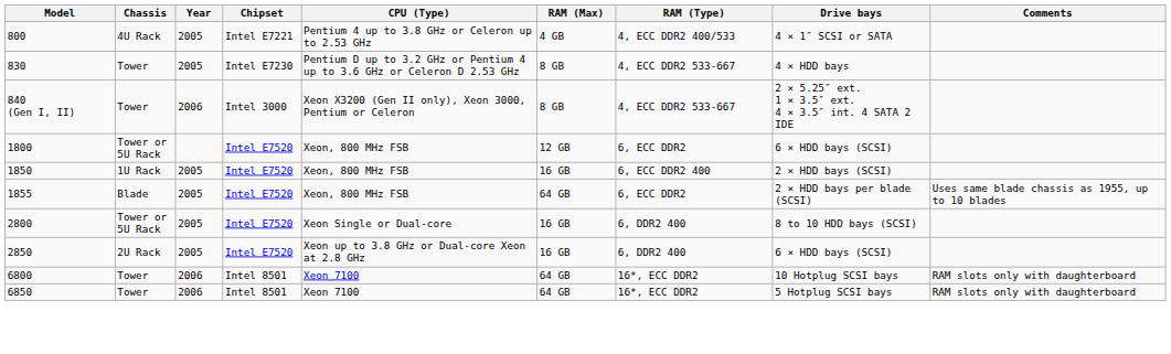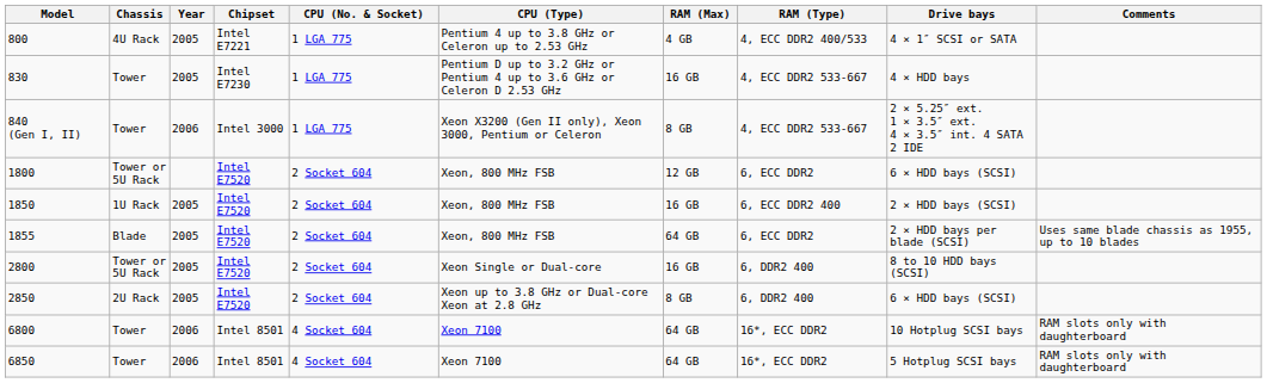 <table class="wikitable collapsible" style="clear:both; font-size: 85%;">
 <tr>
 <th width="7%">Model</th>
 <th width="3%">Chassis</th>
 <th width="3%">Year</th>
 <th width="5%">Chipset</th>
+<th width="10%">CPU (No. & Socket)</th>
 <th width="15%">CPU (Type)</th>
 <th width="5%">RAM (Max)</th>
 <th width="10%">RAM (Type)</th>
 <th width="10%">Drive bays</th>
 <th width="15%">Comments</th>
 </tr>
 <tr>
 <td>800</td>
 <td>4U Rack</td>
 <td>2005</td>
 <td>Intel E7221</td>
+<td>1 <a href='#'>LGA 775</a></td>
 <td>Pentium 4 up to 3.8 GHz or Celeron up to 2.53 GHz</td>
 <td>4 GB</td>
 <td>4, ECC DDR2 400/533</td>
 <td>4 × 1″ SCSI or SATA</td>
 <td></td>
 </tr>
 <tr>
 <td>830</td>
 <td>Tower</td>
 <td>2005</td>
 <td>Intel E7230</td>
+<td>1 <a href='#'>LGA 775</a></td>
 <td>Pentium D up to 3.2 GHz or Pentium 4 up to 3.6 GHz or Celeron D 2.53 GHz</td>
-<td>8 GB</td>
+<td>16 GB</td>
 <td>4, ECC DDR2 533-667</td>
 <td>4 × HDD bays</td>
 <td></td>
 </tr>
 <tr>
 <td>840 <br>(Gen I, II) </td>
 <td>Tower</td>
 <td>2006</td>
 <td>Intel 3000</td>
+<td>1 <a href='#'>LGA 775</a></td>
 <td>Xeon X3200 (Gen II only), Xeon 3000, Pentium or Celeron</td>
 <td>8 GB</td>
 <td>4, ECC DDR2 533-667</td>
 <td>2 × 5.25″ ext.<br>1 × 3.5″ ext.<br>4 × 3.5″ int. 4 SATA 2 IDE</td>
 <td></td>
 </tr>
 <tr>
 <td>1800</td>
 <td>Tower or 5U Rack</td>
 <td></td>
 <td><a href='#'>Intel E7520</a></td>
+<td>2 <a href='#'>Socket 604</a></td>
 <td>Xeon, 800 MHz FSB</td>
 <td>12 GB</td>
 <td>6, ECC DDR2</td>
 <td>6 × HDD bays (SCSI)</td>
 <td></td>
 </tr>
 <tr>
 <td>1850</td>
 <td>1U Rack</td>
 <td>2005</td>
 <td><a href='#'>Intel E7520</a></td>
+<td>2 <a href='#'>Socket 604</a></td>
 <td>Xeon, 800 MHz FSB</td>
 <td>16 GB</td>
 <td>6, ECC DDR2 400</td>
 <td>2 × HDD bays (SCSI)</td>
 <td></td>
 </tr>
 <tr>
 <td>1855</td>
 <td>Blade</td>
 <td>2005</td>
 <td><a href='#'>Intel E7520</a></td>
+<td>2 <a href='#'>Socket 604</a></td>
 <td>Xeon, 800 MHz FSB</td>
 <td>64 GB</td>
 <td>6, ECC DDR2</td>
 <td>2 × HDD bays per blade (SCSI)</td>
 <td>Uses same blade chassis as 1955, up to 10 blades</td>
 </tr>
 <tr>
 <td>2800</td>
 <td>Tower or 5U Rack</td>
 <td>2005</td>
 <td><a href='#'>Intel E7520</a></td>
+<td>2 <a href='#'>Socket 604</a></td>
 <td>Xeon Single or Dual-core</td>
 <td>16 GB</td>
 <td>6, DDR2 400</td>
 <td>8 to 10 HDD bays (SCSI)</td>
 <td></td>
 </tr>
 <tr>
 <td>2850</td>
 <td>2U Rack</td>
 <td>2005</td>
 <td><a href='#'>Intel E7520</a></td>
+<td>2 <a href='#'>Socket 604</a></td>
 <td>Xeon up to 3.8 GHz or Dual-core Xeon at 2.8 GHz</td>
-<td>16 GB</td>
+<td>8 GB</td>
 <td>6, DDR2 400</td>
 <td>6 × HDD bays (SCSI)</td>
 <td></td>
 </tr>
 <tr>
 <td>6800</td>
 <td>Tower</td>
 <td>2006</td>
 <td>Intel 8501</td>
+<td>4 <a href='#'>Socket 604</a></td>
 <td><a href='#'>Xeon 7100</a></td>
 <td>64 GB</td>
 <td>16*, ECC DDR2</td>
 <td>10 Hotplug SCSI bays</td>
 <td>RAM slots only with daughterboard</td>
 </tr>
 <tr>
 <td>6850</td>
 <td>Tower</td>
 <td>2006</td>
 <td>Intel 8501</td>
+<td>4 <a href='#'>Socket 604</a></td>
 <td>Xeon 7100</td>
 <td>64 GB</td>
 <td>16*, ECC DDR2</td>
 <td>5 Hotplug SCSI bays</td>
 <td>RAM slots only with daughterboard</td>
 </tr>
 </table>
